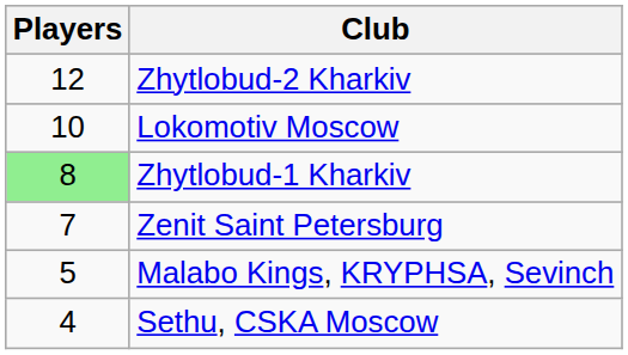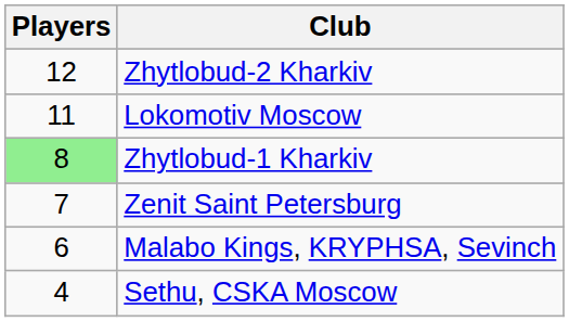 <table class="wikitable">
 <tr>
 <th>Players</th>
 <th>Club</th>
 </tr>
 <tr>
 <td align="center">12</td>
 <td> <a href='#'>Zhytlobud-2 Kharkiv</a></td>
 </tr>
 <tr>
-<td align="center">10</td>
+<td align="center">11</td>
 <td> <a href='#'>Lokomotiv Moscow</a></td>
 </tr>
 <tr>
 <td align="center" style="background: lightgreen;">8</td>
 <td> <a href='#'>Zhytlobud-1 Kharkiv</a></td>
 </tr>
 <tr>
 <td align="center">7</td>
 <td> <a href='#'>Zenit Saint Petersburg</a></td>
 </tr>
 <tr>
-<td align="center">5</td>
+<td align="center">6</td>
 <td> <a href='#'>Malabo Kings</a>,  <a href='#'>KRYPHSA</a>,  <a href='#'>Sevinch</a></td>
 </tr>
 <tr>
 <td align="center">4</td>
 <td> <a href='#'>Sethu</a>,  <a href='#'>CSKA Moscow</a></td>
 </tr>
 </table>
